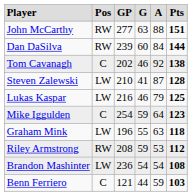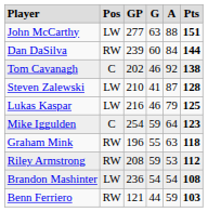 <table class="wikitable">
 <tr style="text-align:center; font-weight:bold; background:#ddd;"|>
 <td style="text-align:left;">Player</td>
 <td>Pos</td>
 <td>GP</td>
 <td>G</td>
 <td>A</td>
 <td>Pts</td>
 </tr>
 <tr style="text-align:center;">
 <td style="text-align:left;"><a href='#'>John McCarthy</a></td>
-<td>RW</td>
+<td>LW</td>
 <td>277</td>
 <td>63</td>
 <td>88</td>
 <td><strong>151</strong></td>
 </tr>
 <tr style="text-align:center;">
 <td style="text-align:left;"><a href='#'>Dan DaSilva</a></td>
 <td>RW</td>
 <td>239</td>
 <td>60</td>
 <td>84</td>
 <td><strong>144</strong></td>
 </tr>
 <tr style="text-align:center; background:#eee;">
 <td style="text-align:left;"><a href='#'>Tom Cavanagh</a></td>
 <td>C</td>
 <td>202</td>
 <td>46</td>
 <td>92</td>
 <td><strong>138</strong></td>
 </tr>
 <tr style="text-align:center;">
 <td style="text-align:left;"><a href='#'>Steven Zalewski</a></td>
 <td>LW</td>
 <td>210</td>
 <td>41</td>
 <td>87</td>
 <td><strong>128</strong></td>
 </tr>
 <tr style="text-align:center;">
 <td style="text-align:left;"><a href='#'>Lukas Kaspar</a></td>
 <td>LW</td>
 <td>216</td>
 <td>46</td>
 <td>79</td>
 <td><strong>125</strong></td>
 </tr>
 <tr style="text-align:center; background:#eee;">
 <td style="text-align:left;"><a href='#'>Mike Iggulden</a></td>
 <td>C</td>
 <td>254</td>
 <td>59</td>
 <td>64</td>
 <td><strong>123</strong></td>
 </tr>
 <tr style="text-align:center;">
 <td style="text-align:left;"><a href='#'>Graham Mink</a></td>
-<td>LW</td>
+<td>RW</td>
 <td>196</td>
 <td>55</td>
 <td>63</td>
 <td><strong>118</strong></td>
 </tr>
 <tr style="text-align:center; background:#eee;">
 <td style="text-align:left;"><a href='#'>Riley Armstrong</a></td>
 <td>RW</td>
 <td>208</td>
 <td>59</td>
 <td>53</td>
 <td><strong>112</strong></td>
 </tr>
 <tr style="text-align:center; background:#eee;">
 <td style="text-align:left;"><a href='#'>Brandon Mashinter</a></td>
 <td>LW</td>
 <td>236</td>
 <td>54</td>
 <td>54</td>
 <td><strong>108</strong></td>
 </tr>
 <tr style="text-align:center;">
 <td style="text-align:left;"><a href='#'>Benn Ferriero</a></td>
-<td>C</td>
+<td>RW</td>
 <td>121</td>
 <td>44</td>
 <td>59</td>
 <td><strong>103</strong></td>
 </tr>
 </table>
